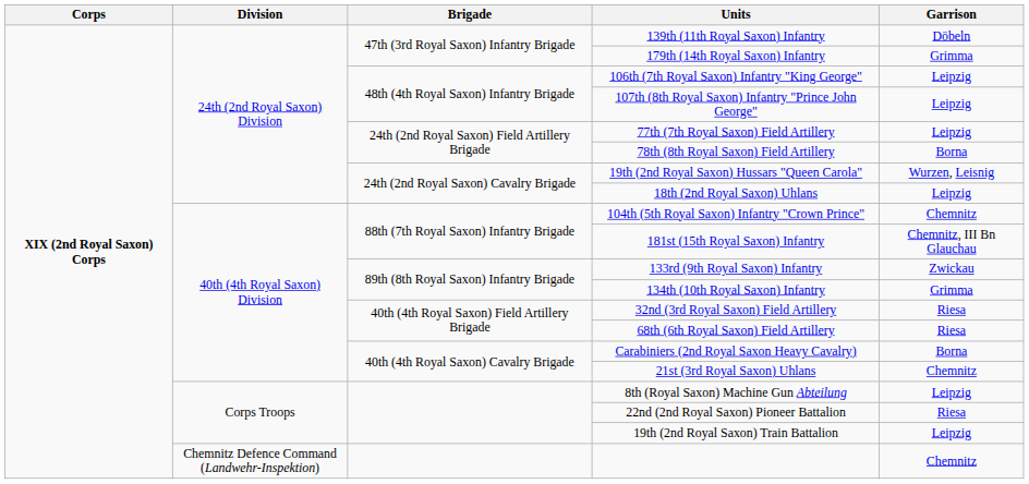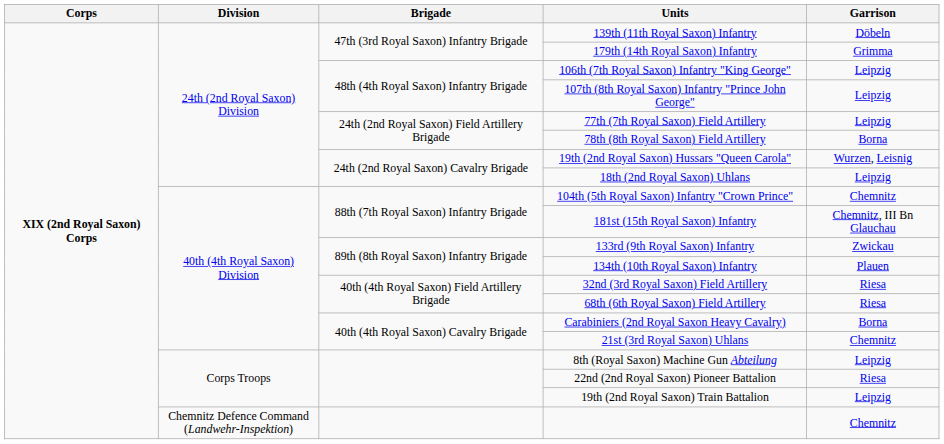 <table class="wikitable collapsible collapsed" style="text-align:center; width:100%;">
 <tr>
 <th>Corps</th>
 <th>Division</th>
 <th>Brigade</th>
 <th>Units</th>
 <th>Garrison</th>
 </tr>
 <tr>
 <td ROWSPAN=20><strong>XIX (2nd Royal Saxon) Corps</strong></td>
 <td ROWSPAN=8><a href='#'>24th (2nd Royal Saxon) Division</a></td>
 <td ROWSPAN=2>47th (3rd Royal Saxon) Infantry Brigade</td>
 <td><a href='#'>139th (11th Royal Saxon) Infantry</a></td>
 <td><a href='#'>Döbeln</a></td>
 </tr>
 <tr>
 <td><a href='#'>179th (14th Royal Saxon) Infantry</a></td>
 <td><a href='#'>Grimma</a></td>
 </tr>
 <tr>
 <td ROWSPAN=2>48th (4th Royal Saxon) Infantry Brigade</td>
 <td><a href='#'>106th (7th Royal Saxon) Infantry "King George"</a></td>
 <td><a href='#'>Leipzig</a></td>
 </tr>
 <tr>
 <td><a href='#'>107th (8th Royal Saxon) Infantry "Prince John George"</a></td>
 <td><a href='#'>Leipzig</a></td>
 </tr>
 <tr>
 <td ROWSPAN=2>24th (2nd Royal Saxon) Field Artillery Brigade</td>
 <td><a href='#'>77th (7th Royal Saxon) Field Artillery</a></td>
 <td><a href='#'>Leipzig</a></td>
 </tr>
 <tr>
 <td><a href='#'>78th (8th Royal Saxon) Field Artillery</a></td>
 <td><a href='#'>Borna</a></td>
 </tr>
 <tr>
 <td ROWSPAN=2>24th (2nd Royal Saxon) Cavalry Brigade</td>
 <td><a href='#'>19th (2nd Royal Saxon) Hussars "Queen Carola"</a></td>
 <td><a href='#'>Wurzen</a>, <a href='#'>Leisnig</a></td>
 </tr>
 <tr>
 <td><a href='#'>18th (2nd Royal Saxon) Uhlans</a></td>
 <td><a href='#'>Leipzig</a></td>
 </tr>
 <tr>
 <td ROWSPAN=8><a href='#'>40th (4th Royal Saxon) Division</a></td>
 <td ROWSPAN=2>88th (7th Royal Saxon) Infantry Brigade</td>
 <td><a href='#'>104th (5th Royal Saxon) Infantry "Crown Prince"</a></td>
 <td><a href='#'>Chemnitz</a></td>
 </tr>
 <tr>
 <td><a href='#'>181st (15th Royal Saxon) Infantry</a></td>
 <td><a href='#'>Chemnitz</a>, III Bn <a href='#'>Glauchau</a></td>
 </tr>
 <tr>
 <td ROWSPAN=2>89th (8th Royal Saxon) Infantry Brigade</td>
 <td><a href='#'>133rd (9th Royal Saxon) Infantry</a></td>
 <td><a href='#'>Zwickau</a></td>
 </tr>
 <tr>
 <td><a href='#'>134th (10th Royal Saxon) Infantry</a></td>
-<td><a href='#'>Grimma</a></td>
+<td><a href='#'>Plauen</a></td>
 </tr>
 <tr>
 <td ROWSPAN=2>40th (4th Royal Saxon) Field Artillery Brigade</td>
 <td><a href='#'>32nd (3rd Royal Saxon) Field Artillery</a></td>
 <td><a href='#'>Riesa</a></td>
 </tr>
 <tr>
 <td><a href='#'>68th (6th Royal Saxon) Field Artillery</a></td>
 <td><a href='#'>Riesa</a></td>
 </tr>
 <tr>
 <td ROWSPAN=2>40th (4th Royal Saxon) Cavalry Brigade</td>
 <td><a href='#'>Carabiniers (2nd Royal Saxon Heavy Cavalry)</a></td>
 <td><a href='#'>Borna</a></td>
 </tr>
 <tr>
 <td><a href='#'>21st (3rd Royal Saxon) Uhlans</a></td>
 <td><a href='#'>Chemnitz</a></td>
 </tr>
 <tr>
 <td ROWSPAN=3>Corps Troops</td>
 <td ROWSPAN=3></td>
 <td>8th (Royal Saxon) Machine Gun <em><a href='#'>Abteilung</a></em></td>
 <td><a href='#'>Leipzig</a></td>
 </tr>
 <tr>
 <td>22nd (2nd Royal Saxon) Pioneer Battalion</td>
 <td><a href='#'>Riesa</a></td>
 </tr>
 <tr>
 <td>19th (2nd Royal Saxon) Train Battalion</td>
 <td><a href='#'>Leipzig</a></td>
 </tr>
 <tr>
 <td>Chemnitz Defence Command<br>(<em>Landwehr-Inspektion</em>)</td>
 <td></td>
 <td></td>
 <td><a href='#'>Chemnitz</a></td>
 </tr>
 </table>
